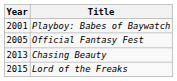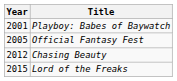 <table class="wikitable sortable">
 <tr>
 <th>Year</th>
 <th>Title</th>
 </tr>
 <tr>
 <td>2001</td>
 <td><em>Playboy: Babes of Baywatch</em></td>
 </tr>
 <tr>
 <td>2005</td>
 <td><em>Official Fantasy Fest</em></td>
 </tr>
 <tr>
-<td>2013</td>
+<td>2012</td>
 <td><em>Chasing Beauty</em></td>
 </tr>
 <tr>
 <td>2015</td>
 <td><em>Lord of the Freaks</em></td>
 </tr>
 </table>
